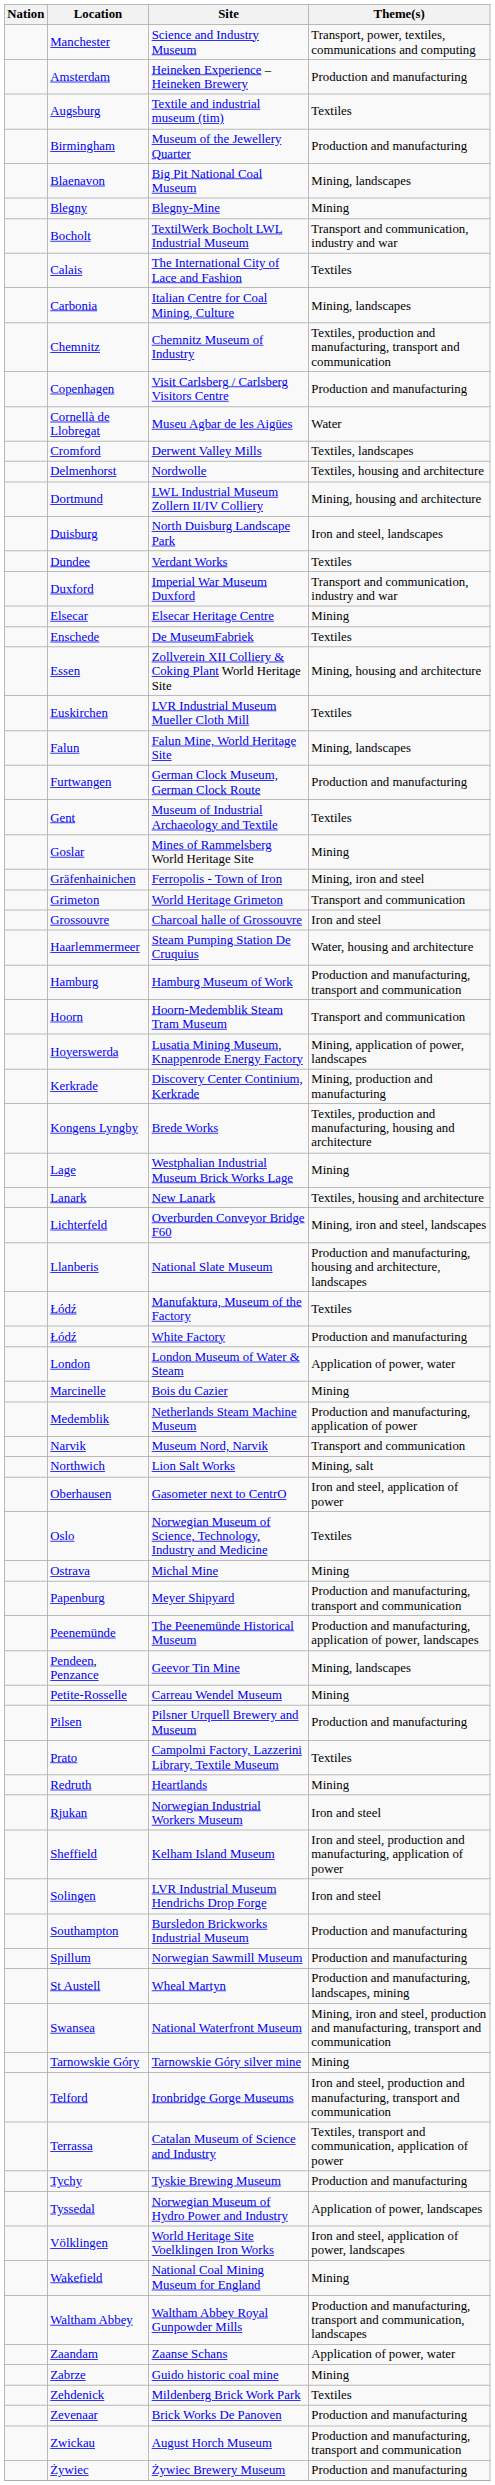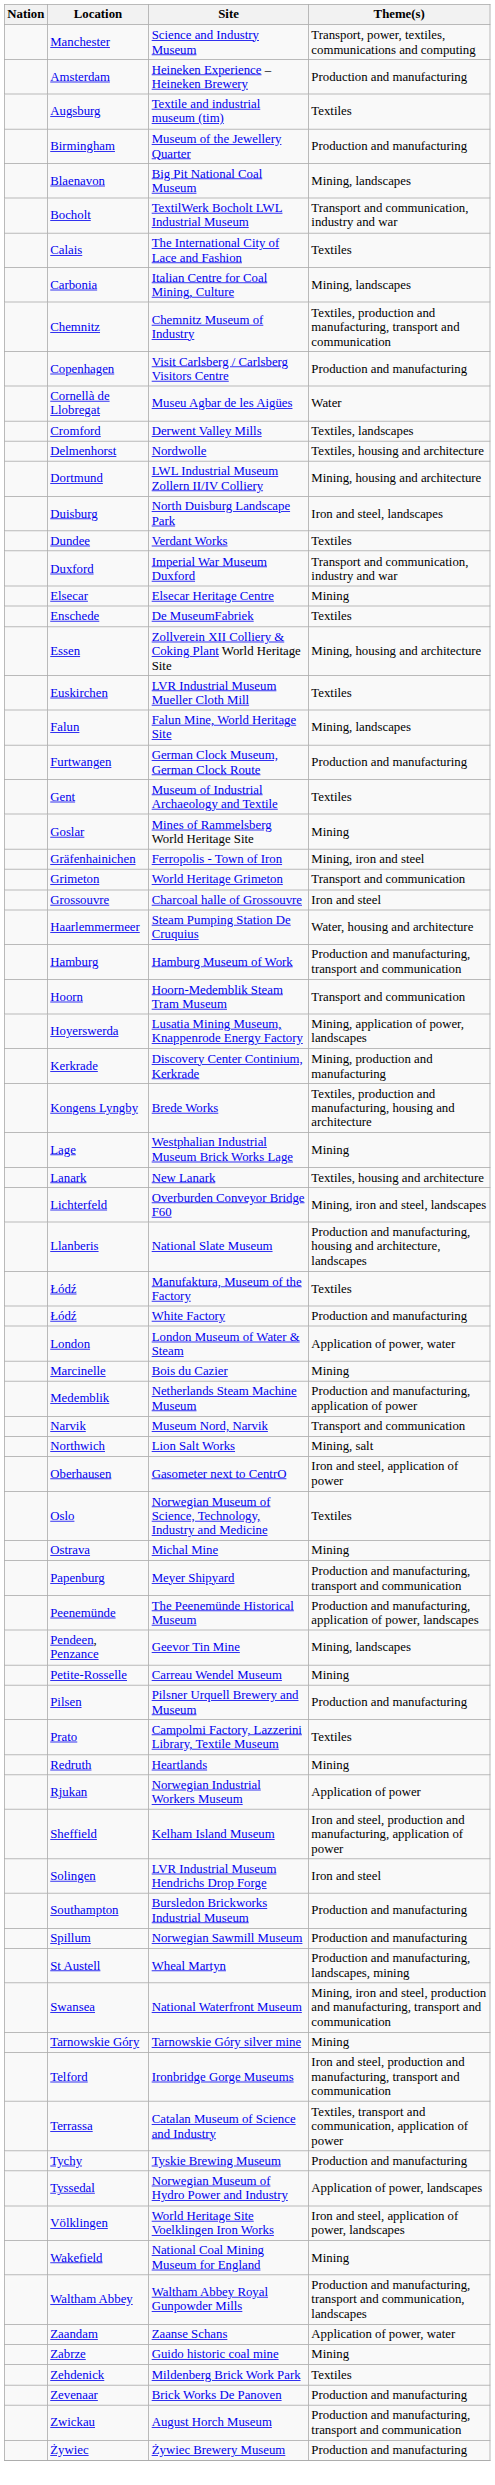 <table class="wikitable sortable">
 <tr>
 <th>Nation</th>
 <th>Location</th>
 <th>Site</th>
 <th>Theme(s)</th>
 </tr>
 <tr>
 <td></td>
 <td><a href='#'>Manchester</a></td>
 <td><a href='#'>Science and Industry Museum</a></td>
 <td>Transport, power, textiles, communications and computing</td>
 </tr>
 <tr>
 <td></td>
 <td><a href='#'>Amsterdam</a></td>
 <td><a href='#'>Heineken Experience</a> – <a href='#'>Heineken Brewery</a></td>
 <td>Production and manufacturing</td>
 </tr>
 <tr>
 <td></td>
 <td><a href='#'>Augsburg</a></td>
 <td><a href='#'>Textile and industrial museum (tim)</a></td>
 <td>Textiles</td>
 </tr>
 <tr>
 <td></td>
 <td><a href='#'>Birmingham</a></td>
 <td><a href='#'>Museum of the Jewellery Quarter</a></td>
 <td>Production and manufacturing</td>
 </tr>
 <tr>
 <td></td>
 <td><a href='#'>Blaenavon</a></td>
 <td><a href='#'>Big Pit National Coal Museum</a></td>
 <td>Mining, landscapes</td>
-</tr>
-<tr>
-<td></td>
-<td><a href='#'>Blegny</a></td>
-<td><a href='#'>Blegny-Mine</a></td>
-<td>Mining</td>
 </tr>
 <tr>
 <td></td>
 <td><a href='#'>Bocholt</a></td>
 <td><a href='#'>TextilWerk Bocholt LWL Industrial Museum</a></td>
 <td>Transport and communication, industry and war</td>
 </tr>
 <tr>
 <td></td>
 <td><a href='#'>Calais</a></td>
 <td><a href='#'>The International City of Lace and Fashion</a></td>
 <td>Textiles</td>
 </tr>
 <tr>
 <td></td>
 <td><a href='#'>Carbonia</a></td>
 <td><a href='#'>Italian Centre for Coal Mining, Culture</a></td>
 <td>Mining, landscapes</td>
 </tr>
 <tr>
 <td></td>
 <td><a href='#'>Chemnitz</a></td>
 <td><a href='#'>Chemnitz Museum of Industry</a></td>
 <td>Textiles, production and manufacturing, transport and communication</td>
 </tr>
 <tr>
 <td></td>
 <td><a href='#'>Copenhagen</a></td>
 <td><a href='#'>Visit Carlsberg / Carlsberg Visitors Centre</a></td>
 <td>Production and manufacturing</td>
 </tr>
 <tr>
 <td></td>
 <td><a href='#'>Cornellà de Llobregat</a></td>
 <td><a href='#'>Museu Agbar de les Aigües</a></td>
 <td>Water</td>
 </tr>
 <tr>
 <td></td>
 <td><a href='#'>Cromford</a></td>
 <td><a href='#'>Derwent Valley Mills</a></td>
 <td>Textiles, landscapes</td>
 </tr>
 <tr>
 <td></td>
 <td><a href='#'>Delmenhorst</a></td>
 <td><a href='#'>Nordwolle</a></td>
 <td>Textiles, housing and architecture</td>
 </tr>
 <tr>
 <td></td>
 <td><a href='#'>Dortmund</a></td>
 <td><a href='#'>LWL Industrial Museum Zollern II/IV Colliery</a></td>
 <td>Mining, housing and architecture</td>
 </tr>
 <tr>
 <td></td>
 <td><a href='#'>Duisburg</a></td>
 <td><a href='#'>North Duisburg Landscape Park</a></td>
 <td>Iron and steel, landscapes</td>
 </tr>
 <tr>
 <td></td>
 <td><a href='#'>Dundee</a></td>
 <td><a href='#'>Verdant Works</a></td>
 <td>Textiles</td>
 </tr>
 <tr>
 <td></td>
 <td><a href='#'>Duxford</a></td>
 <td><a href='#'>Imperial War Museum Duxford</a></td>
 <td>Transport and communication, industry and war</td>
 </tr>
 <tr>
 <td></td>
 <td><a href='#'>Elsecar</a></td>
 <td><a href='#'>Elsecar Heritage Centre</a></td>
 <td>Mining</td>
 </tr>
 <tr>
 <td></td>
 <td><a href='#'>Enschede</a></td>
 <td><a href='#'>De MuseumFabriek</a></td>
 <td>Textiles</td>
 </tr>
 <tr>
 <td></td>
 <td><a href='#'>Essen</a></td>
 <td><a href='#'>Zollverein XII Colliery & Coking Plant</a> World Heritage Site</td>
 <td>Mining, housing and architecture</td>
 </tr>
 <tr>
 <td></td>
 <td><a href='#'>Euskirchen</a></td>
 <td><a href='#'>LVR Industrial Museum Mueller Cloth Mill</a></td>
 <td>Textiles</td>
 </tr>
 <tr>
 <td></td>
 <td><a href='#'>Falun</a></td>
 <td><a href='#'>Falun Mine, World Heritage Site</a></td>
 <td>Mining, landscapes</td>
 </tr>
 <tr>
 <td></td>
 <td><a href='#'>Furtwangen</a></td>
 <td><a href='#'>German Clock Museum, German Clock Route</a></td>
 <td>Production and manufacturing</td>
 </tr>
 <tr>
 <td></td>
 <td><a href='#'>Gent</a></td>
 <td><a href='#'>Museum of Industrial Archaeology and Textile</a></td>
 <td>Textiles</td>
 </tr>
 <tr>
 <td></td>
 <td><a href='#'>Goslar</a></td>
 <td><a href='#'>Mines of Rammelsberg</a> World Heritage Site</td>
 <td>Mining</td>
 </tr>
 <tr>
 <td></td>
 <td><a href='#'>Gräfenhainichen</a></td>
 <td><a href='#'>Ferropolis - Town of Iron</a></td>
 <td>Mining, iron and steel</td>
 </tr>
 <tr>
 <td></td>
 <td><a href='#'>Grimeton</a></td>
 <td><a href='#'>World Heritage Grimeton</a></td>
 <td>Transport and communication</td>
 </tr>
 <tr>
 <td></td>
 <td><a href='#'>Grossouvre</a></td>
 <td><a href='#'>Charcoal halle of Grossouvre</a></td>
 <td>Iron and steel</td>
 </tr>
 <tr>
 <td></td>
 <td><a href='#'>Haarlemmermeer</a></td>
 <td><a href='#'>Steam Pumping Station De Cruquius</a></td>
 <td>Water, housing and architecture</td>
 </tr>
 <tr>
 <td></td>
 <td><a href='#'>Hamburg</a></td>
 <td><a href='#'>Hamburg Museum of Work</a></td>
 <td>Production and manufacturing, transport and communication</td>
 </tr>
 <tr>
 <td></td>
 <td><a href='#'>Hoorn</a></td>
 <td><a href='#'>Hoorn-Medemblik Steam Tram Museum</a></td>
 <td>Transport and communication</td>
 </tr>
 <tr>
 <td></td>
 <td><a href='#'>Hoyerswerda</a></td>
 <td><a href='#'>Lusatia Mining Museum, Knappenrode Energy Factory</a></td>
 <td>Mining, application of power, landscapes</td>
 </tr>
 <tr>
 <td></td>
 <td><a href='#'>Kerkrade</a></td>
 <td><a href='#'>Discovery Center Continium, Kerkrade</a></td>
 <td>Mining, production and manufacturing</td>
 </tr>
 <tr>
 <td></td>
 <td><a href='#'>Kongens Lyngby</a></td>
 <td><a href='#'>Brede Works</a></td>
 <td>Textiles, production and manufacturing, housing and architecture</td>
 </tr>
 <tr>
 <td></td>
 <td><a href='#'>Lage</a></td>
 <td><a href='#'>Westphalian Industrial Museum Brick Works Lage</a></td>
 <td>Mining</td>
 </tr>
 <tr>
 <td></td>
 <td><a href='#'>Lanark</a></td>
 <td><a href='#'>New Lanark</a></td>
 <td>Textiles, housing and architecture</td>
 </tr>
 <tr>
 <td></td>
 <td><a href='#'>Lichterfeld</a></td>
 <td><a href='#'>Overburden Conveyor Bridge F60</a> </td>
 <td>Mining, iron and steel, landscapes</td>
 </tr>
 <tr>
 <td></td>
 <td><a href='#'>Llanberis</a></td>
 <td><a href='#'>National Slate Museum</a></td>
 <td>Production and manufacturing, housing and architecture, landscapes</td>
 </tr>
 <tr>
 <td></td>
 <td><a href='#'>Łódź</a></td>
 <td><a href='#'>Manufaktura, Museum of the Factory</a></td>
 <td>Textiles</td>
 </tr>
 <tr>
 <td></td>
 <td><a href='#'>Łódź</a></td>
 <td><a href='#'>White Factory</a></td>
 <td>Production and manufacturing</td>
 </tr>
 <tr>
 <td></td>
 <td><a href='#'>London</a></td>
 <td><a href='#'>London Museum of Water & Steam</a></td>
 <td>Application of power, water</td>
 </tr>
 <tr>
 <td></td>
 <td><a href='#'>Marcinelle</a></td>
 <td><a href='#'>Bois du Cazier</a></td>
 <td>Mining</td>
 </tr>
 <tr>
 <td></td>
 <td><a href='#'>Medemblik</a></td>
 <td><a href='#'>Netherlands Steam Machine Museum</a></td>
 <td>Production and manufacturing, application of power</td>
 </tr>
 <tr>
 <td></td>
 <td><a href='#'>Narvik</a></td>
 <td><a href='#'>Museum Nord, Narvik</a></td>
 <td>Transport and communication</td>
 </tr>
 <tr>
 <td></td>
 <td><a href='#'>Northwich</a></td>
 <td><a href='#'>Lion Salt Works</a></td>
 <td>Mining, salt</td>
 </tr>
 <tr>
 <td></td>
 <td><a href='#'>Oberhausen</a></td>
 <td><a href='#'>Gasometer next to CentrO</a></td>
 <td>Iron and steel, application of power</td>
 </tr>
 <tr>
 <td></td>
 <td><a href='#'>Oslo</a></td>
 <td><a href='#'>Norwegian Museum of Science, Technology, Industry and Medicine</a></td>
 <td>Textiles</td>
 </tr>
 <tr>
 <td></td>
 <td><a href='#'>Ostrava</a></td>
 <td><a href='#'>Michal Mine</a></td>
 <td>Mining</td>
 </tr>
 <tr>
 <td></td>
 <td><a href='#'>Papenburg</a></td>
 <td><a href='#'>Meyer Shipyard</a></td>
 <td>Production and manufacturing, transport and communication</td>
 </tr>
 <tr>
 <td></td>
 <td><a href='#'>Peenemünde</a></td>
 <td><a href='#'>The Peenemünde Historical Museum</a></td>
 <td>Production and manufacturing, application of power, landscapes</td>
 </tr>
 <tr>
 <td></td>
 <td><a href='#'>Pendeen</a>, <a href='#'>Penzance</a></td>
 <td><a href='#'>Geevor Tin Mine</a></td>
 <td>Mining, landscapes</td>
 </tr>
 <tr>
 <td></td>
 <td><a href='#'>Petite-Rosselle</a></td>
 <td><a href='#'>Carreau Wendel Museum</a></td>
 <td>Mining</td>
 </tr>
 <tr>
 <td></td>
 <td><a href='#'>Pilsen</a></td>
 <td><a href='#'>Pilsner Urquell Brewery and Museum</a></td>
 <td>Production and manufacturing</td>
 </tr>
 <tr>
 <td></td>
 <td><a href='#'>Prato</a></td>
 <td><a href='#'>Campolmi Factory, Lazzerini Library, Textile Museum</a></td>
 <td>Textiles</td>
 </tr>
 <tr>
 <td></td>
 <td><a href='#'>Redruth</a></td>
 <td><a href='#'>Heartlands</a></td>
 <td>Mining</td>
 </tr>
 <tr>
 <td></td>
 <td><a href='#'>Rjukan</a></td>
 <td><a href='#'>Norwegian Industrial Workers Museum</a></td>
-<td>Iron and steel</td>
+<td>Application of power</td>
 </tr>
 <tr>
 <td></td>
 <td><a href='#'>Sheffield</a></td>
 <td><a href='#'>Kelham Island Museum</a></td>
 <td>Iron and steel, production and manufacturing, application of power</td>
 </tr>
 <tr>
 <td></td>
 <td><a href='#'>Solingen</a></td>
 <td><a href='#'>LVR Industrial Museum Hendrichs Drop Forge</a></td>
 <td>Iron and steel</td>
 </tr>
 <tr>
 <td></td>
 <td><a href='#'>Southampton</a></td>
 <td><a href='#'>Bursledon Brickworks Industrial Museum</a></td>
 <td>Production and manufacturing</td>
 </tr>
 <tr>
 <td></td>
 <td><a href='#'>Spillum</a></td>
 <td><a href='#'>Norwegian Sawmill Museum</a></td>
 <td>Production and manufacturing</td>
 </tr>
 <tr>
 <td></td>
 <td><a href='#'>St Austell</a></td>
 <td><a href='#'>Wheal Martyn</a></td>
 <td>Production and manufacturing, landscapes, mining</td>
 </tr>
 <tr>
 <td></td>
 <td><a href='#'>Swansea</a></td>
 <td><a href='#'>National Waterfront Museum</a></td>
 <td>Mining, iron and steel, production and manufacturing, transport and communication</td>
 </tr>
 <tr>
 <td></td>
 <td><a href='#'>Tarnowskie Góry</a></td>
 <td><a href='#'>Tarnowskie Góry silver mine</a></td>
 <td>Mining</td>
 </tr>
 <tr>
 <td></td>
 <td><a href='#'>Telford</a></td>
 <td><a href='#'>Ironbridge Gorge Museums</a></td>
 <td>Iron and steel, production and manufacturing, transport and communication</td>
 </tr>
 <tr>
 <td></td>
 <td><a href='#'>Terrassa</a></td>
 <td><a href='#'>Catalan Museum of Science and Industry</a></td>
 <td>Textiles, transport and communication, application of power</td>
 </tr>
 <tr>
 <td></td>
 <td><a href='#'>Tychy</a></td>
 <td><a href='#'>Tyskie Brewing Museum</a></td>
 <td>Production and manufacturing</td>
 </tr>
 <tr>
 <td></td>
 <td><a href='#'>Tyssedal</a></td>
 <td><a href='#'>Norwegian Museum of Hydro Power and Industry</a></td>
 <td>Application of power, landscapes</td>
 </tr>
 <tr>
 <td></td>
 <td><a href='#'>Völklingen</a></td>
 <td><a href='#'>World Heritage Site Voelklingen Iron Works</a></td>
 <td>Iron and steel, application of power, landscapes</td>
 </tr>
 <tr>
 <td></td>
 <td><a href='#'>Wakefield</a></td>
 <td><a href='#'>National Coal Mining Museum for England</a></td>
 <td>Mining</td>
 </tr>
 <tr>
 <td></td>
 <td><a href='#'>Waltham Abbey</a></td>
 <td><a href='#'>Waltham Abbey Royal Gunpowder Mills</a></td>
 <td>Production and manufacturing, transport and communication, landscapes</td>
 </tr>
 <tr>
 <td></td>
 <td><a href='#'>Zaandam</a></td>
 <td><a href='#'>Zaanse Schans</a></td>
 <td>Application of power, water</td>
 </tr>
 <tr>
 <td></td>
 <td><a href='#'>Zabrze</a></td>
 <td><a href='#'>Guido historic coal mine</a></td>
 <td>Mining</td>
 </tr>
 <tr>
 <td></td>
 <td><a href='#'>Zehdenick</a></td>
 <td><a href='#'>Mildenberg Brick Work Park</a></td>
 <td>Textiles</td>
 </tr>
 <tr>
 <td></td>
 <td><a href='#'>Zevenaar</a></td>
 <td><a href='#'>Brick Works De Panoven</a></td>
 <td>Production and manufacturing</td>
 </tr>
 <tr>
 <td></td>
 <td><a href='#'>Zwickau</a></td>
 <td><a href='#'>August Horch Museum</a></td>
 <td>Production and manufacturing, transport and communication</td>
 </tr>
 <tr>
 <td></td>
 <td><a href='#'>Żywiec</a></td>
 <td><a href='#'>Żywiec Brewery Museum</a></td>
 <td>Production and manufacturing</td>
 </tr>
 <tr>
 </tr>
 </table>
